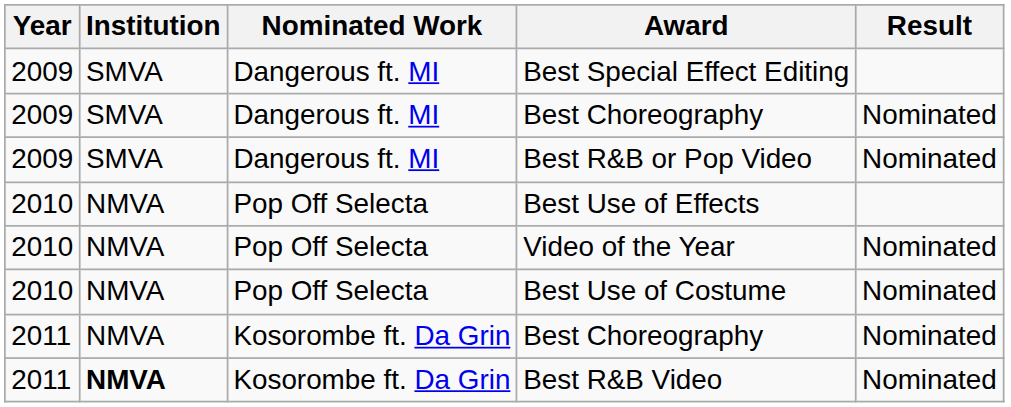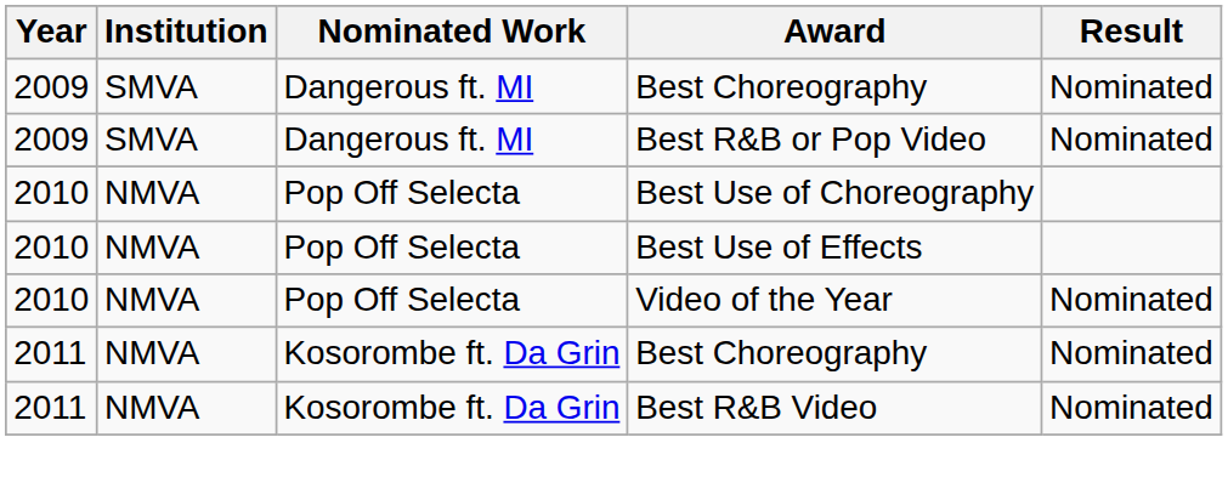 <table class="wikitable">
 <tr>
 <th>Year</th>
 <th>Institution</th>
 <th>Nominated Work</th>
 <th>Award</th>
 <th>Result</th>
-</tr>
-<tr>
-<td>2009</td>
-<td>SMVA</td>
-<td>Dangerous ft. <a href='#'>MI</a></td>
-<td>Best Special Effect Editing</td>
-<td></td>
 </tr>
 <tr>
 <td>2009</td>
 <td>SMVA</td>
 <td>Dangerous ft. <a href='#'>MI</a></td>
 <td>Best Choreography</td>
 <td>Nominated</td>
 </tr>
 <tr>
 <td>2009</td>
 <td>SMVA</td>
 <td>Dangerous ft. <a href='#'>MI</a></td>
 <td>Best R&B or Pop Video</td>
 <td>Nominated</td>
 </tr>
 <tr>
 <td>2010</td>
 <td>NMVA</td>
 <td>Pop Off Selecta</td>
+<td>Best Use of Choreography</td>
+<td></td>
+</tr>
+<tr>
+<td>2010</td>
+<td>NMVA</td>
+<td>Pop Off Selecta</td>
 <td>Best Use of Effects</td>
 <td></td>
 </tr>
 <tr>
 <td>2010</td>
 <td>NMVA</td>
 <td>Pop Off Selecta</td>
 <td>Video of the Year</td>
 <td>Nominated</td>
 </tr>
 <tr>
-<td>2010</td>
-<td>NMVA</td>
-<td>Pop Off Selecta</td>
-<td>Best Use of Costume</td>
-<td>Nominated</td>
-</tr>
-<tr>
 <td>2011</td>
 <td>NMVA</td>
 <td>Kosorombe ft. <a href='#'>Da Grin</a></td>
 <td>Best Choreography</td>
 <td>Nominated</td>
 </tr>
 <tr>
 <td>2011</td>
-<td><strong>NMVA</strong></td>
+<td>NMVA</td>
 <td>Kosorombe ft. <a href='#'>Da Grin</a></td>
 <td>Best R&B Video</td>
 <td>Nominated</td>
 </tr>
 </table>
